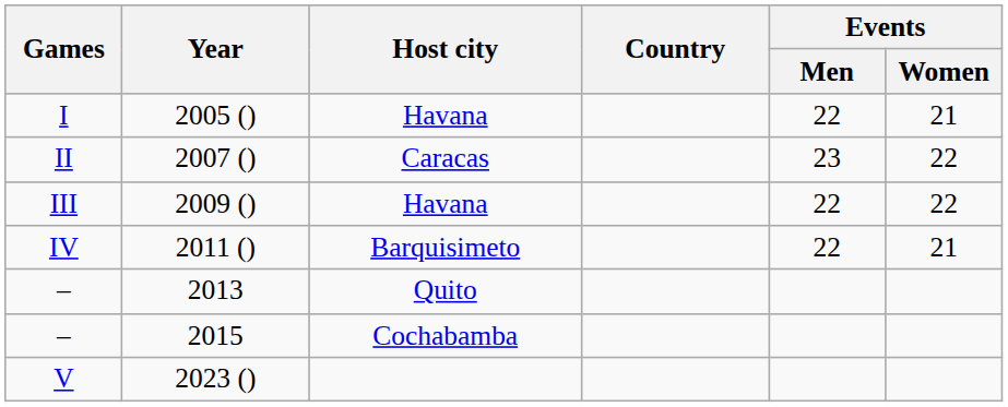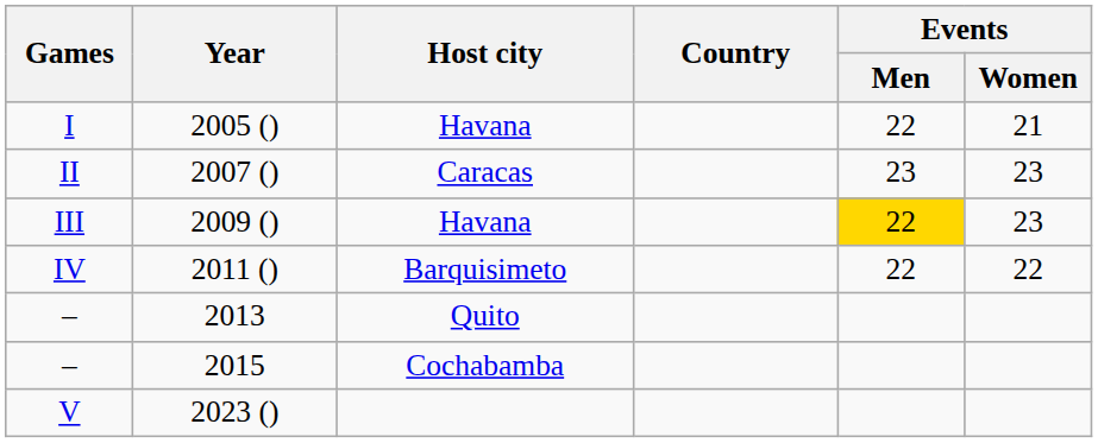 <table class=wikitable style="text-align:center">
 <tr>
 <th rowspan="2" width=60>Games</th>
 <th rowspan="2" width=100>Year</th>
 <th rowspan="2" width=150>Host city</th>
 <th rowspan="2" width=100>Country</th>
 <th colspan="2">Events</th>
 </tr>
 <tr>
 <th width=60>Men</th>
 <th width=60>Women</th>
 </tr>
 <tr>
 <td><a href='#'>I</a></td>
 <td>2005 ()</td>
 <td><a href='#'>Havana</a></td>
 <td align=left></td>
 <td>22</td>
 <td>21</td>
 </tr>
 <tr>
 <td><a href='#'>II</a></td>
 <td>2007 ()</td>
 <td><a href='#'>Caracas</a></td>
 <td align=left></td>
 <td>23</td>
-<td>22</td>
+<td>23</td>
 </tr>
 <tr>
 <td><a href='#'>III</a></td>
 <td>2009 ()</td>
 <td><a href='#'>Havana</a></td>
 <td align=left></td>
-<td>22</td>
-<td>22</td>
+<td style="background: gold;">22</td>
+<td>23</td>
 </tr>
 <tr>
 <td><a href='#'>IV</a></td>
 <td>2011 ()</td>
 <td><a href='#'>Barquisimeto</a></td>
 <td align=left></td>
 <td>22</td>
-<td>21</td>
+<td>22</td>
 </tr>
 <tr>
 <td>–</td>
 <td>2013</td>
 <td><a href='#'>Quito</a></td>
 <td align=left></td>
 <td></td>
 <td></td>
 </tr>
 <tr>
 <td>–</td>
 <td>2015</td>
 <td><a href='#'>Cochabamba</a></td>
 <td align=left></td>
 <td></td>
 <td></td>
 </tr>
 <tr>
 <td><a href='#'>V</a></td>
 <td>2023 ()</td>
 <td></td>
 <td align=left></td>
 <td></td>
 <td></td>
 </tr>
 </table>
